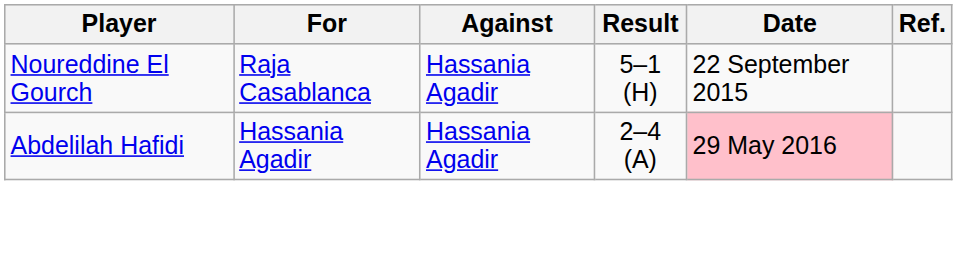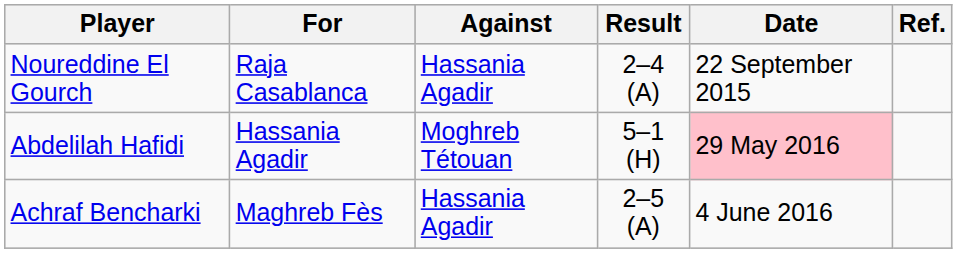 <table class="wikitable sortable">
 <tr>
 <th>Player</th>
 <th>For</th>
 <th>Against</th>
 <th>Result</th>
 <th>Date</th>
 <th>Ref.</th>
 </tr>
 <tr>
 <td> <a href='#'>Noureddine El Gourch</a></td>
 <td><a href='#'>Raja Casablanca</a></td>
 <td><a href='#'>Hassania Agadir</a></td>
-<td style="text-align:center">5–1 (H)</td>
+<td style="text-align:center">2–4 (A)</td>
 <td>22 September 2015</td>
 <td></td>
 </tr>
 <tr>
 <td> <a href='#'>Abdelilah Hafidi</a></td>
 <td><a href='#'>Hassania Agadir</a></td>
-<td><a href='#'>Hassania Agadir</a></td>
-<td style="text-align:center">2–4 (A)</td>
+<td><a href='#'>Moghreb Tétouan</a></td>
+<td style="text-align:center">5–1 (H)</td>
 <td style="background: pink;">29 May 2016</td>
 <td></td>
 </tr>
+<tr>
+<td> <a href='#'>Achraf Bencharki</a></td>
+<td><a href='#'>Maghreb Fès</a></td>
+<td><a href='#'>Hassania Agadir</a></td>
+<td style="text-align:center">2–5 (A)</td>
+<td>4 June 2016</td>
+<td></td>
+</tr>
 </table>
